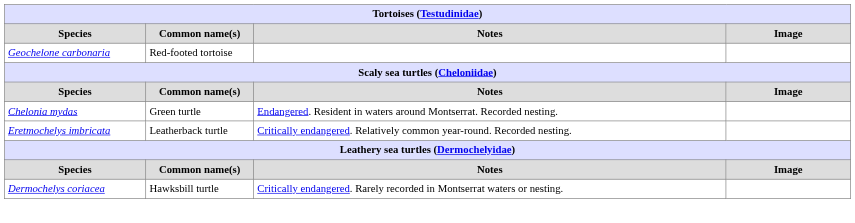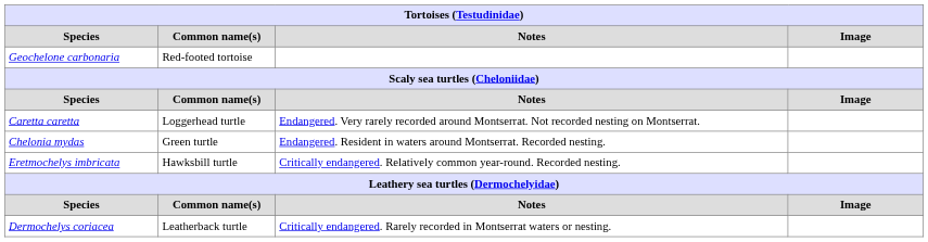 <table border=1 style="border-collapse:collapse;" cellpadding=5 width=100%>
 <tr>
 <th colspan=4 bgcolor=#DDDFFF>Tortoises (<a href='#'>Testudinidae</a>)</th>
 </tr>
 <tr bgcolor=#DDDDDD align=center>
 <th width=200px>Species</th>
 <th width=150px>Common name(s)</th>
 <th>Notes</th>
 <th width=175px>Image</th>
 </tr>
 <tr>
 <td><em><a href='#'>Geochelone carbonaria</a></em></td>
 <td>Red-footed tortoise</td>
 <td></td>
 <td></td>
 </tr>
 <tr>
 <th colspan=4 bgcolor=#DDDFFF>Scaly sea turtles (<a href='#'>Cheloniidae</a>)</th>
 </tr>
 <tr bgcolor=#DDDDDD align=center>
 <th width=200px>Species</th>
 <th width=150px>Common name(s)</th>
 <th>Notes</th>
 <th width=175px>Image</th>
 </tr>
 <tr>
+<td><em><a href='#'>Caretta caretta</a></em></td>
+<td>Loggerhead turtle</td>
+<td><a href='#'>Endangered</a>. Very rarely recorded around Montserrat. Not recorded nesting on Montserrat.</td>
+<td></td>
+</tr>
+<tr>
 <td><em><a href='#'>Chelonia mydas</a></em></td>
 <td>Green turtle</td>
 <td><a href='#'>Endangered</a>. Resident in waters around Montserrat. Recorded nesting.</td>
 <td></td>
 </tr>
 <tr>
 <td><em><a href='#'>Eretmochelys imbricata</a></em></td>
-<td>Leatherback turtle</td>
+<td>Hawksbill turtle</td>
 <td><a href='#'>Critically endangered</a>. Relatively common year-round. Recorded nesting.</td>
 <td></td>
 </tr>
 <tr>
 <th colspan=4 bgcolor=#DDDFFF>Leathery sea turtles (<a href='#'>Dermochelyidae</a>)</th>
 </tr>
 <tr bgcolor=#DDDDDD align=center>
 <th width=200px>Species</th>
 <th width=150px>Common name(s)</th>
 <th>Notes</th>
 <th width=175px>Image</th>
 </tr>
 <tr>
 <td><em><a href='#'>Dermochelys coriacea</a></em></td>
-<td>Hawksbill turtle</td>
+<td>Leatherback turtle</td>
 <td><a href='#'>Critically endangered</a>. Rarely recorded in Montserrat waters or nesting.</td>
 <td></td>
 </tr>
 </table>
